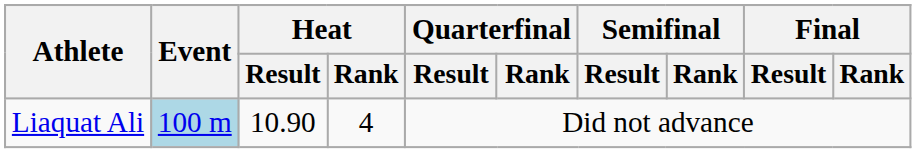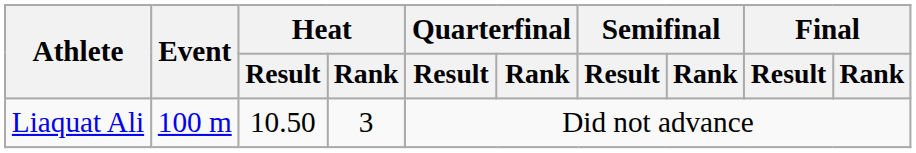 <table class="wikitable" style="font-size:90%">
 <tr>
 <th rowspan="2">Athlete</th>
 <th rowspan="2">Event</th>
 <th colspan="2">Heat</th>
 <th colspan="2">Quarterfinal</th>
 <th colspan="2">Semifinal</th>
 <th colspan="2">Final</th>
 </tr>
 <tr style="font-size:95%">
 <th>Result</th>
 <th>Rank</th>
 <th>Result</th>
 <th>Rank</th>
 <th>Result</th>
 <th>Rank</th>
 <th>Result</th>
 <th>Rank</th>
 </tr>
 <tr align=center>
 <td align=left><a href='#'>Liaquat Ali</a></td>
-<td align=left style="background: lightblue;"><a href='#'>100 m</a></td>
-<td>10.90</td>
-<td>4</td>
+<td align=left><a href='#'>100 m</a></td>
+<td>10.50</td>
+<td>3</td>
 <td colspan=6>Did not advance</td>
 </tr>
 </table>
